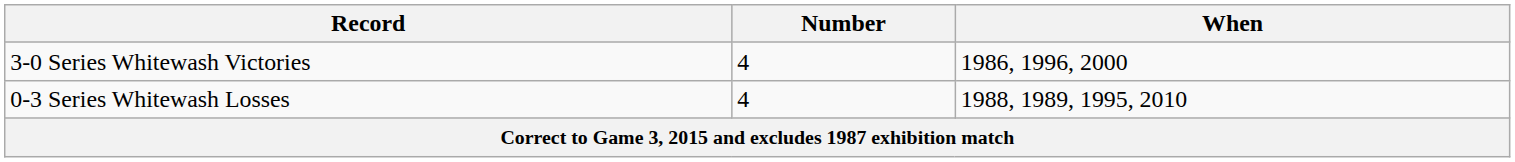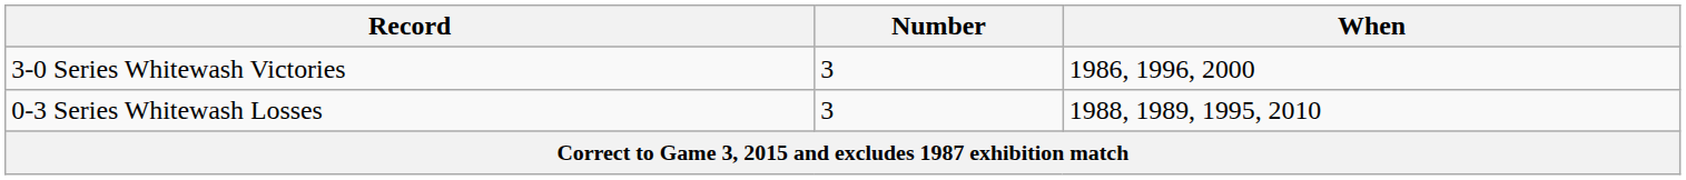 <table class="wikitable" width=80%>
 <tr>
 <th>Record</th>
 <th>Number</th>
 <th>When</th>
 </tr>
 <tr>
 <td>3-0 Series Whitewash Victories</td>
-<td>4</td>
+<td>3</td>
 <td>1986, 1996, 2000</td>
 </tr>
 <tr>
 <td>0-3 Series Whitewash Losses</td>
-<td>4</td>
+<td>3</td>
 <td>1988, 1989, 1995, 2010</td>
 </tr>
 <tr>
 <th colspan="4"><small>Correct to Game 3, 2015 and excludes 1987 exhibition match</small></th>
 </tr>
 </table>
